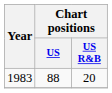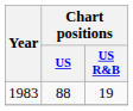 <table class="wikitable" style="text-align:center;">
 <tr>
 <th rowspan="2">Year</th>
 <th colspan="2">Chart positions</th>
 </tr>
 <tr style="font-size:smaller;">
 <th width="40"><a href='#'>US</a></th>
 <th width="40"><a href='#'>US<br>R&B</a></th>
 </tr>
 <tr>
 <td rowspan="1">1983</td>
 <td>88</td>
-<td>20</td>
+<td>19</td>
 </tr>
 <tr>
 </tr>
 </table>
